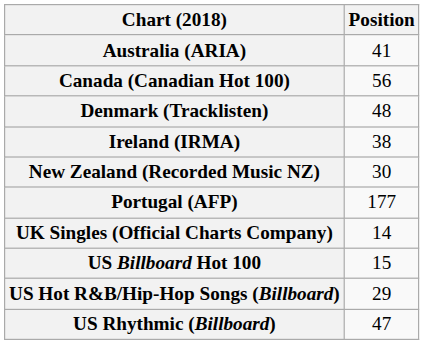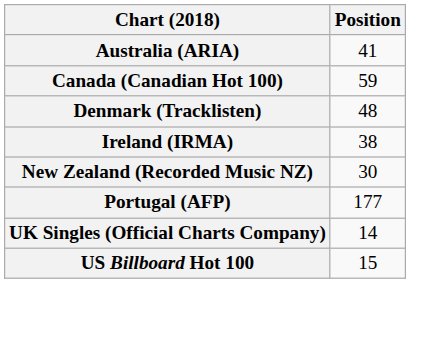 <table class="wikitable sortable plainrowheaders" style="text-align:center">
 <tr>
 <th scope="col">Chart (2018)</th>
 <th scope="col">Position</th>
 </tr>
 <tr>
 <th scope="row">Australia (ARIA)</th>
 <td>41</td>
 </tr>
 <tr>
 <th scope="row">Canada (Canadian Hot 100)</th>
-<td>56</td>
+<td>59</td>
 </tr>
 <tr>
 <th scope="row">Denmark (Tracklisten)</th>
 <td>48</td>
 </tr>
 <tr>
 <th scope="row">Ireland (IRMA)</th>
 <td>38</td>
 </tr>
 <tr>
 <th scope="row">New Zealand (Recorded Music NZ)</th>
 <td>30</td>
 </tr>
 <tr>
 <th scope="row">Portugal (AFP)</th>
 <td>177</td>
 </tr>
 <tr>
 <th scope="row">UK Singles (Official Charts Company)</th>
 <td>14</td>
 </tr>
 <tr>
 <th scope="row">US <em>Billboard</em> Hot 100</th>
 <td>15</td>
 </tr>
-<tr>
-<th scope="row">US Hot R&B/Hip-Hop Songs (<em>Billboard</em>)</th>
-<td>29</td>
-</tr>
-<tr>
-<th scope="row">US Rhythmic (<em>Billboard</em>)</th>
-<td>47</td>
-</tr>
 </table>
